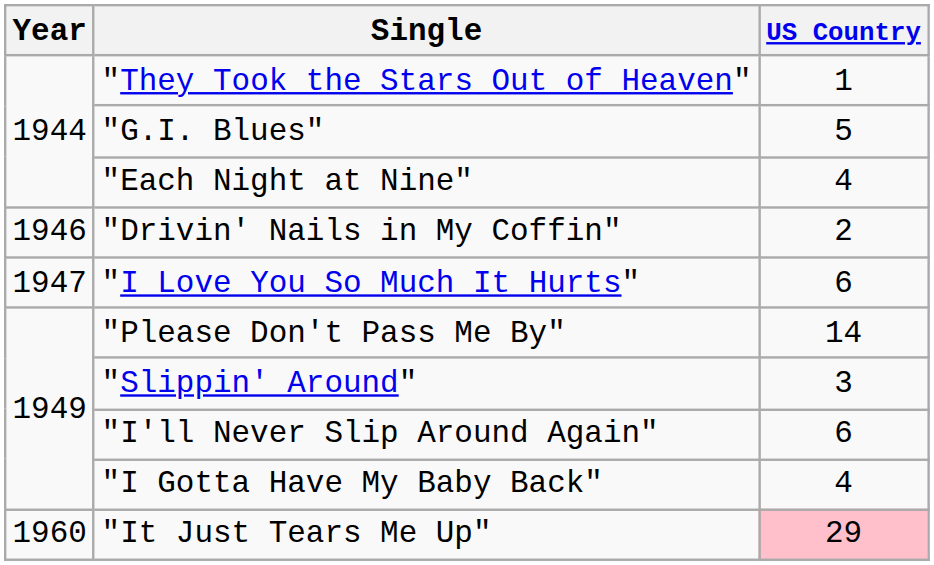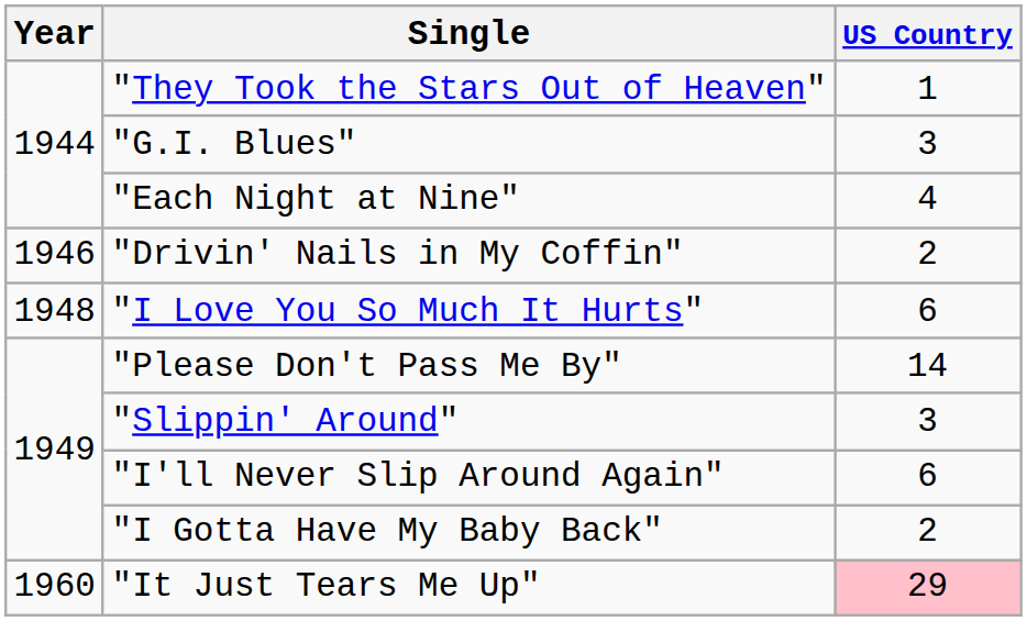 <table class="wikitable">
 <tr>
 <th>Year</th>
 <th>Single</th>
 <th><small><a href='#'>US Country</a></small></th>
 </tr>
 <tr>
 <td rowspan="3">1944</td>
 <td>"<a href='#'>They Took the Stars Out of Heaven</a>"</td>
 <td align="center">1</td>
 </tr>
 <tr>
 <td>"G.I. Blues"</td>
-<td align="center">5</td>
+<td align="center">3</td>
 </tr>
 <tr>
 <td>"Each Night at Nine"</td>
 <td align="center">4</td>
 </tr>
 <tr>
 <td>1946</td>
 <td>"Drivin' Nails in My Coffin"</td>
 <td align="center">2</td>
 </tr>
 <tr>
-<td>1947</td>
+<td>1948</td>
 <td>"<a href='#'>I Love You So Much It Hurts</a>"</td>
 <td align="center">6</td>
 </tr>
 <tr>
 <td rowspan="4">1949</td>
 <td>"Please Don't Pass Me By"</td>
 <td align="center">14</td>
 </tr>
 <tr>
 <td>"<a href='#'>Slippin' Around</a>"</td>
 <td align="center">3</td>
 </tr>
 <tr>
 <td>"I'll Never Slip Around Again"</td>
 <td align="center">6</td>
 </tr>
 <tr>
 <td>"I Gotta Have My Baby Back"</td>
-<td align="center">4</td>
+<td align="center">2</td>
 </tr>
 <tr>
 <td>1960</td>
 <td>"It Just Tears Me Up"</td>
 <td align="center" style="background: pink;">29</td>
 </tr>
 </table>
